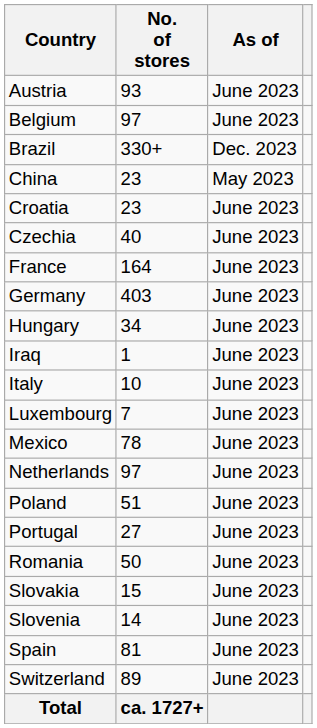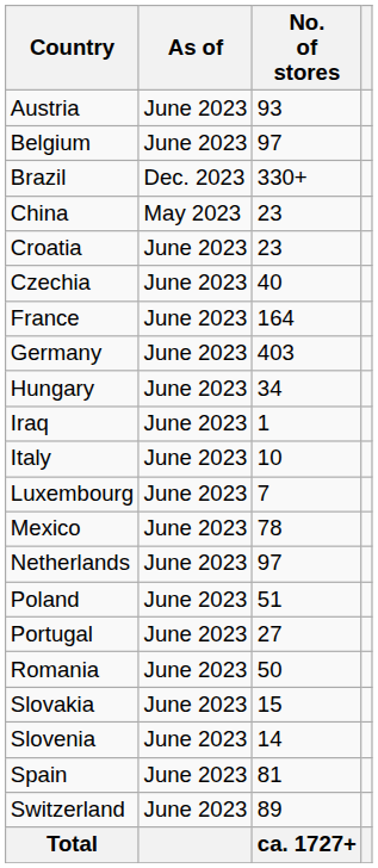 <table class= "wikitable sortable">
 <tr>
 <th>Country</th>
+<th>As of</th>
 <th>No.<br> of<br>stores</th>
-<th>As of</th>
 <th></th>
 </tr>
 <tr>
 <td>Austria</td>
+<td>June 2023</td>
 <td>93</td>
-<td>June 2023</td>
 <td></td>
 </tr>
 <tr>
 <td>Belgium</td>
+<td>June 2023</td>
 <td>97  </td>
-<td>June 2023</td>
 <td></td>
 </tr>
 <tr>
 <td>Brazil</td>
+<td>Dec. 2023</td>
 <td>330+</td>
-<td>Dec. 2023</td>
 <td></td>
 </tr>
 <tr>
 <td>China</td>
+<td>May 2023</td>
 <td>23</td>
-<td>May 2023</td>
 <td></td>
 </tr>
 <tr>
 <td>Croatia</td>
+<td>June 2023</td>
 <td>23  </td>
-<td>June 2023</td>
 <td></td>
 </tr>
 <tr>
 <td>Czechia</td>
+<td>June 2023</td>
 <td>40</td>
-<td>June 2023</td>
 <td></td>
 </tr>
 <tr>
 <td>France</td>
+<td>June 2023</td>
 <td>164  </td>
-<td>June 2023</td>
 <td></td>
 </tr>
 <tr>
 <td>Germany</td>
+<td>June 2023</td>
 <td>403  </td>
-<td>June 2023</td>
 <td></td>
 </tr>
 <tr>
 <td>Hungary</td>
+<td>June 2023</td>
 <td>34</td>
-<td>June 2023</td>
 <td></td>
 </tr>
 <tr>
 <td>Iraq</td>
+<td>June 2023</td>
 <td>1</td>
-<td>June 2023</td>
 <td></td>
 </tr>
 <tr>
 <td>Italy</td>
+<td>June 2023</td>
 <td>10</td>
-<td>June 2023</td>
 <td></td>
 </tr>
 <tr>
 <td>Luxembourg</td>
+<td>June 2023</td>
 <td>7  </td>
-<td>June 2023</td>
 <td></td>
 </tr>
 <tr>
 <td>Mexico</td>
+<td>June 2023</td>
 <td>78</td>
-<td>June 2023</td>
 <td></td>
 </tr>
 <tr>
 <td>Netherlands</td>
+<td>June 2023</td>
 <td>97  </td>
-<td>June 2023</td>
 <td></td>
 </tr>
 <tr>
 <td>Poland</td>
+<td>June 2023</td>
 <td>51  </td>
-<td>June 2023</td>
 <td></td>
 </tr>
 <tr>
 <td>Portugal</td>
+<td>June 2023</td>
 <td>27  </td>
-<td>June 2023</td>
 <td></td>
 </tr>
 <tr>
 <td>Romania</td>
+<td>June 2023</td>
 <td>50  </td>
-<td>June 2023</td>
 <td></td>
 </tr>
 <tr>
 <td>Slovakia</td>
+<td>June 2023</td>
 <td>15  </td>
-<td>June 2023</td>
 <td></td>
 </tr>
 <tr>
 <td>Slovenia</td>
+<td>June 2023</td>
 <td>14  </td>
-<td>June 2023</td>
 <td></td>
 </tr>
 <tr>
 <td>Spain</td>
+<td>June 2023</td>
 <td>81</td>
-<td>June 2023</td>
 <td></td>
 </tr>
 <tr>
 <td>Switzerland</td>
+<td>June 2023</td>
 <td>89</td>
-<td>June 2023</td>
 <td></td>
 </tr>
 <tr>
 <th>Total</th>
+<th></th>
 <th>ca. 1727+</th>
-<th></th>
 <th></th>
 </tr>
 </table>
